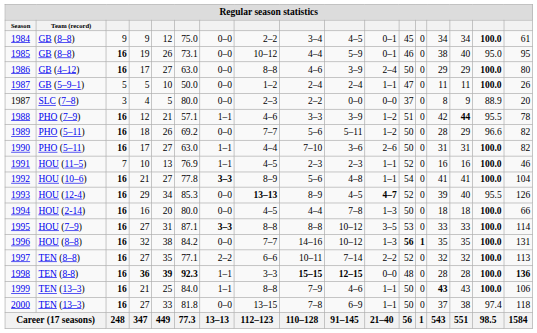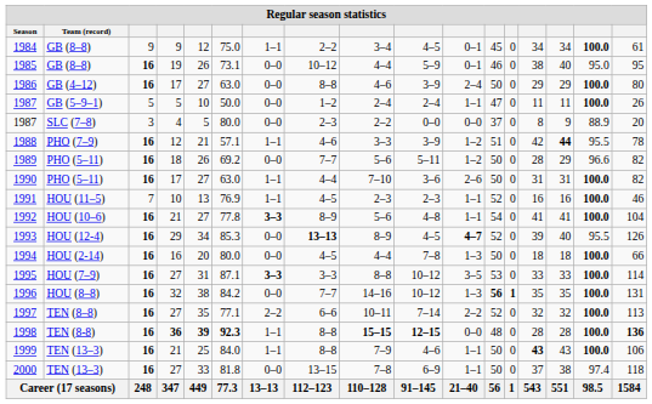 <table class="wikitable collapsible collapsed" style="margin: auto; text-align:right; font-size:90%; width:800px;">
 <tr>
 <th style="background-color:#dcdcdc;" colspan="17">Regular season statistics</th>
 </tr>
 <tr style="font-size:x-small;">
 <th>Season</th>
 <th>Team (record)</th>
 <th></th>
 <th></th>
 <th></th>
 <th></th>
 <th></th>
 <th></th>
 <th></th>
 <th></th>
 <th></th>
 <th></th>
 <th></th>
 <th></th>
 <th></th>
 <th></th>
 <th></th>
 </tr>
 <tr>
 <td style="text-align:center;"><a href='#'>1984</a></td>
 <td style="text-align:left;" nowrap="nowrap"><a href='#'>GB</a> (<a href='#'>8–8</a>)</td>
 <td>9</td>
 <td>9</td>
 <td>12</td>
 <td>75.0</td>
-<td>0–0</td>
+<td>1–1</td>
 <td>2–2</td>
 <td>3–4</td>
 <td>4–5</td>
 <td>0–1</td>
 <td>45</td>
 <td>0</td>
 <td>34</td>
 <td>34</td>
 <td><strong>100.0</strong></td>
 <td>61</td>
 </tr>
 <tr>
 <td style="text-align:center;"><a href='#'>1985</a></td>
 <td style="text-align:left;" nowrap="nowrap"><a href='#'>GB</a> (<a href='#'>8–8</a>)</td>
 <td><strong>16</strong></td>
 <td>19</td>
 <td>26</td>
 <td>73.1</td>
 <td>0–0</td>
 <td>10–12</td>
 <td>4–4</td>
 <td>5–9</td>
 <td>0–1</td>
 <td>46</td>
 <td>0</td>
 <td>38</td>
 <td>40</td>
 <td>95.0</td>
 <td>95</td>
 </tr>
 <tr>
 <td style="text-align:center;"><a href='#'>1986</a></td>
 <td style="text-align:left;" nowrap="nowrap"><a href='#'>GB</a> (<a href='#'>4–12</a>)</td>
 <td><strong>16</strong></td>
 <td>17</td>
 <td>27</td>
 <td>63.0</td>
 <td>0–0</td>
 <td>8–8</td>
 <td>4–6</td>
 <td>3–9</td>
 <td>2–4</td>
 <td>50</td>
 <td>0</td>
 <td>29</td>
 <td>29</td>
 <td><strong>100.0</strong></td>
 <td>80</td>
 </tr>
 <tr>
 <td style="text-align:center;"><a href='#'>1987</a></td>
 <td style="text-align:left;" nowrap="nowrap"><a href='#'>GB</a> (<a href='#'>5–9–1</a>)</td>
 <td>5</td>
 <td>5</td>
 <td>10</td>
 <td>50.0</td>
 <td>0–0</td>
 <td>1–2</td>
 <td>2–4</td>
 <td>2–4</td>
 <td>1–1</td>
 <td>47</td>
 <td>0</td>
 <td>11</td>
 <td>11</td>
 <td><strong>100.0</strong></td>
 <td>26</td>
 </tr>
 <tr>
 <td style="text-align:center;">1987</td>
 <td style="text-align:left;" nowrap="nowrap"><a href='#'>SLC</a> (<a href='#'>7–8</a>)</td>
 <td>3</td>
 <td>4</td>
 <td>5</td>
 <td>80.0</td>
 <td>0–0</td>
 <td>2–3</td>
 <td>2–2</td>
 <td>0–0</td>
 <td>0–0</td>
 <td>37</td>
 <td>0</td>
 <td>8</td>
 <td>9</td>
 <td>88.9</td>
 <td>20</td>
 </tr>
 <tr>
 <td style="text-align:center;"><a href='#'>1988</a></td>
 <td style="text-align:left;" nowrap="nowrap"><a href='#'>PHO</a> (<a href='#'>7–9</a>)</td>
 <td><strong>16</strong></td>
 <td>12</td>
 <td>21</td>
 <td>57.1</td>
 <td>1–1</td>
 <td>4–6</td>
 <td>3–3</td>
 <td>3–9</td>
 <td>1–2</td>
 <td>51</td>
 <td>0</td>
 <td>42</td>
 <td><strong>44</strong></td>
 <td>95.5</td>
 <td>78</td>
 </tr>
 <tr>
 <td style="text-align:center;"><a href='#'>1989</a></td>
 <td style="text-align:left;" nowrap="nowrap"><a href='#'>PHO</a> (<a href='#'>5–11</a>)</td>
 <td><strong>16</strong></td>
 <td>18</td>
 <td>26</td>
 <td>69.2</td>
 <td>0–0</td>
 <td>7–7</td>
 <td>5–6</td>
 <td>5–11</td>
 <td>1–2</td>
 <td>50</td>
 <td>0</td>
 <td>28</td>
 <td>29</td>
 <td>96.6</td>
 <td>82</td>
 </tr>
 <tr>
 <td style="text-align:center;"><a href='#'>1990</a></td>
 <td style="text-align:left;" nowrap="nowrap"><a href='#'>PHO</a> (<a href='#'>5–11</a>)</td>
 <td><strong>16</strong></td>
 <td>17</td>
 <td>27</td>
 <td>63.0</td>
 <td>1–1</td>
 <td>4–4</td>
 <td>7–10</td>
 <td>3–6</td>
 <td>2–6</td>
 <td>50</td>
 <td>0</td>
 <td>31</td>
 <td>31</td>
 <td><strong>100.0</strong></td>
 <td>82</td>
 </tr>
 <tr>
 <td style="text-align:center;"><a href='#'>1991</a></td>
 <td style="text-align:left;" nowrap="nowrap"><a href='#'>HOU</a> (<a href='#'>11–5</a>)</td>
 <td>7</td>
 <td>10</td>
 <td>13</td>
 <td>76.9</td>
 <td>1–1</td>
 <td>4–5</td>
 <td>2–3</td>
 <td>2–3</td>
 <td>1–1</td>
 <td>52</td>
 <td>0</td>
 <td>16</td>
 <td>16</td>
 <td><strong>100.0</strong></td>
 <td>46</td>
 </tr>
 <tr>
 <td style="text-align:center;"><a href='#'>1992</a></td>
 <td style="text-align:left;" nowrap="nowrap"><a href='#'>HOU</a> (<a href='#'>10–6</a>)</td>
 <td><strong>16</strong></td>
 <td>21</td>
 <td>27</td>
 <td>77.8</td>
 <td><strong>3–3</strong></td>
 <td>8–9</td>
 <td>5–6</td>
 <td>4–8</td>
 <td>1–1</td>
 <td>54</td>
 <td>0</td>
 <td>41</td>
 <td>41</td>
 <td><strong>100.0</strong></td>
 <td>104</td>
 </tr>
 <tr>
 <td style="text-align:center;"><a href='#'>1993</a></td>
 <td style="text-align:left;" nowrap="nowrap"><a href='#'>HOU</a> (<a href='#'>12-4</a>)</td>
 <td><strong>16</strong></td>
 <td>29</td>
 <td>34</td>
 <td>85.3</td>
 <td>0–0</td>
 <td><strong>13–13</strong></td>
 <td>8–9</td>
 <td>4–5</td>
 <td><strong>4–7</strong></td>
 <td>52</td>
 <td>0</td>
 <td>39</td>
 <td>40</td>
 <td>95.5</td>
 <td>126</td>
 </tr>
 <tr>
 <td style="text-align:center;"><a href='#'>1994</a></td>
 <td style="text-align:left;" nowrap="nowrap"><a href='#'>HOU</a> (<a href='#'>2-14</a>)</td>
 <td><strong>16</strong></td>
 <td>16</td>
 <td>20</td>
 <td>80.0</td>
 <td>0–0</td>
 <td>4–5</td>
 <td>4–4</td>
 <td>7–8</td>
 <td>1–3</td>
 <td>50</td>
 <td>0</td>
 <td>18</td>
 <td>18</td>
 <td><strong>100.0</strong></td>
 <td>66</td>
 </tr>
 <tr>
 <td style="text-align:center;"><a href='#'>1995</a></td>
 <td style="text-align:left;" nowrap="nowrap"><a href='#'>HOU</a> (<a href='#'>7–9</a>)</td>
 <td><strong>16</strong></td>
 <td>27</td>
 <td>31</td>
 <td>87.1</td>
 <td><strong>3–3</strong></td>
-<td>8–8</td>
+<td>3–3</td>
 <td>8–8</td>
 <td>10–12</td>
 <td>3–5</td>
 <td>53</td>
 <td>0</td>
 <td>33</td>
 <td>33</td>
 <td><strong>100.0</strong></td>
 <td>114</td>
 </tr>
 <tr>
 <td style="text-align:center;"><a href='#'>1996</a></td>
 <td style="text-align:left;" nowrap="nowrap"><a href='#'>HOU</a> (<a href='#'>8–8</a>)</td>
 <td><strong>16</strong></td>
 <td>32</td>
 <td>38</td>
 <td>84.2</td>
 <td>0–0</td>
 <td>7–7</td>
 <td>14–16</td>
 <td>10–12</td>
 <td>1–3</td>
 <td><strong>56</strong></td>
 <td><strong>1</strong></td>
 <td>35</td>
 <td>35</td>
 <td><strong>100.0</strong></td>
 <td>131</td>
 </tr>
 <tr>
 <td style="text-align:center;"><a href='#'>1997</a></td>
 <td style="text-align:left;" nowrap="nowrap"><a href='#'>TEN</a> (<a href='#'>8–8</a>)</td>
 <td><strong>16</strong></td>
 <td>27</td>
 <td>35</td>
 <td>77.1</td>
 <td>2–2</td>
 <td>6–6</td>
 <td>10–11</td>
 <td>7–14</td>
 <td>2–2</td>
 <td>52</td>
 <td>0</td>
 <td>32</td>
 <td>32</td>
 <td><strong>100.0</strong></td>
 <td>113</td>
 </tr>
 <tr>
 <td style="text-align:center;"><a href='#'>1998</a></td>
 <td style="text-align:left;" nowrap="nowrap"><a href='#'>TEN</a> (<a href='#'>8-8</a>)</td>
 <td><strong>16</strong></td>
 <td><strong>36</strong></td>
 <td><strong>39</strong></td>
 <td><strong>92.3</strong></td>
 <td>1–1</td>
-<td>3–3</td>
+<td>8–8</td>
 <td><strong>15–15</strong></td>
 <td><strong>12–15</strong></td>
 <td>0–0</td>
 <td>48</td>
 <td>0</td>
 <td>28</td>
 <td>28</td>
 <td><strong>100.0</strong></td>
 <td><strong>136</strong></td>
 </tr>
 <tr>
 <td style="text-align:center;"><a href='#'>1999</a></td>
 <td style="text-align:left;" nowrap="nowrap"><a href='#'>TEN</a> (<a href='#'>13–3</a>)</td>
 <td><strong>16</strong></td>
 <td>21</td>
 <td>25</td>
 <td>84.0</td>
 <td>1–1</td>
 <td>8–8</td>
 <td>7–9</td>
 <td>4–6</td>
 <td>1–1</td>
 <td>50</td>
 <td>0</td>
 <td><strong>43</strong></td>
 <td>43</td>
 <td><strong>100.0</strong></td>
 <td>106</td>
 </tr>
 <tr>
 <td style="text-align:center;"><a href='#'>2000</a></td>
 <td style="text-align:left;" nowrap="nowrap"><a href='#'>TEN</a> (<a href='#'>13–3</a>)</td>
 <td><strong>16</strong></td>
 <td>27</td>
 <td>33</td>
 <td>81.8</td>
 <td>0–0</td>
 <td>13–15</td>
 <td>7–8</td>
 <td>6–9</td>
 <td>1–1</td>
 <td>50</td>
 <td>0</td>
 <td>37</td>
 <td>38</td>
 <td>97.4</td>
 <td>118</td>
 </tr>
 <tr>
 <th colspan="2">Career (17 seasons)</th>
 <th>248</th>
 <th>347</th>
 <th>449</th>
 <th>77.3</th>
 <th>13–13</th>
 <th>112–123</th>
 <th>110–128</th>
 <th>91–145</th>
 <th>21–40</th>
 <th>56</th>
 <th>1</th>
 <th>543</th>
 <th>551</th>
 <th>98.5</th>
 <th>1584</th>
 </tr>
 </table>
